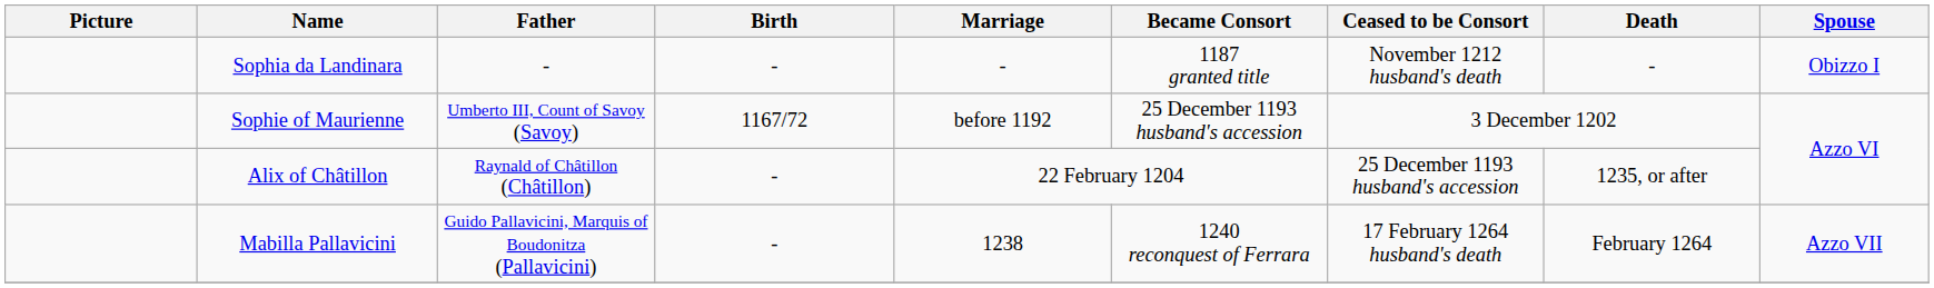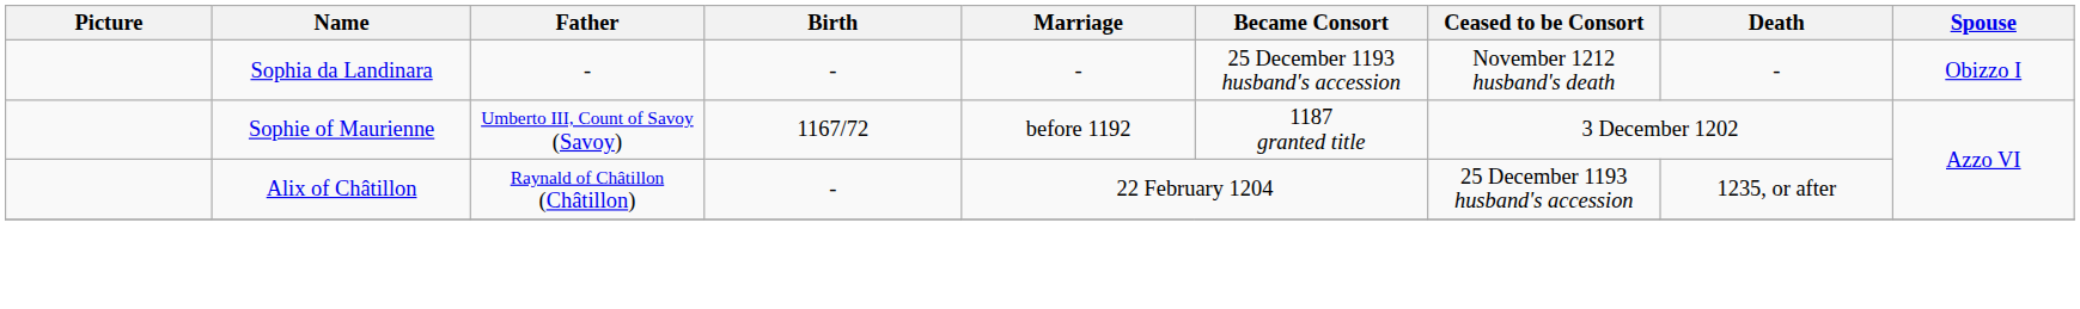 <table width=95% class="wikitable">
 <tr>
 <th width = "8%">Picture</th>
 <th width = "10%">Name</th>
 <th width = "9%">Father</th>
 <th width = "10%">Birth</th>
 <th width = "9%">Marriage</th>
 <th width = "9%">Became Consort</th>
 <th width = "9%">Ceased to be Consort</th>
 <th width = "9%">Death</th>
 <th width = "7%"><a href='#'>Spouse</a></th>
 </tr>
 <tr>
 <td align="center"></td>
 <td align="center"><a href='#'>Sophia da Landinara</a><br></td>
 <td align="center">-</td>
 <td align="center">-</td>
 <td align="center">-</td>
-<td align="center">1187<br><em>granted title</em></td>
+<td align="center">25 December 1193<br><em>husband's accession</em></td>
 <td align="center">November 1212<br><em>husband's death</em></td>
 <td align="center">-</td>
 <td align="center"><a href='#'>Obizzo I</a></td>
 </tr>
 <tr>
 <td align="center"></td>
 <td align="center"><a href='#'>Sophie of Maurienne</a><br></td>
 <td align="center"><small><a href='#'>Umberto III, Count of Savoy</a></small><br>(<a href='#'>Savoy</a>)</td>
 <td align="center">1167/72</td>
 <td align="center">before 1192</td>
-<td align="center">25 December 1193<br><em>husband's accession</em></td>
+<td align="center">1187<br><em>granted title</em></td>
 <td align="center" colspan="2">3 December 1202</td>
 <td align="center" rowspan="2"><a href='#'>Azzo VI</a></td>
 </tr>
 <tr>
 <td align="center"></td>
 <td align="center"><a href='#'>Alix of Châtillon</a><br></td>
 <td align="center"><small><a href='#'>Raynald of Châtillon</a></small><br>(<a href='#'>Châtillon</a>)</td>
 <td align="center">-</td>
 <td align="center" colspan="2">22 February 1204</td>
 <td align="center">25 December 1193<br><em>husband's accession</em></td>
 <td align="center">1235, or after</td>
 </tr>
 <tr>
-<td align="center"></td>
-<td align="center"><a href='#'>Mabilla Pallavicini</a><br></td>
-<td align="center"><small><a href='#'>Guido Pallavicini, Marquis of Boudonitza</a></small><br> (<a href='#'>Pallavicini</a>)</td>
-<td align="center">-</td>
-<td align="center">1238</td>
-<td align="center">1240<br><em>reconquest of Ferrara</em></td>
-<td align="center">17 February 1264<br><em>husband's death</em></td>
-<td align="center">February 1264</td>
-<td align="center"><a href='#'>Azzo VII</a></td>
-</tr>
-<tr>
 </tr>
 </table>
